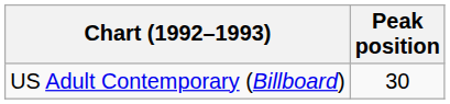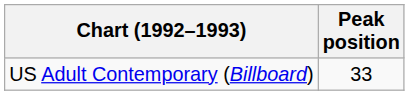 <table class="wikitable">
 <tr>
 <th>Chart (1992–1993)</th>
 <th>Peak<br>position</th>
 </tr>
 <tr>
 <td>US <a href='#'>Adult Contemporary</a> (<em><a href='#'>Billboard</a></em>)</td>
-<td align="center">30</td>
+<td align="center">33</td>
 </tr>
 </table>
